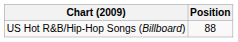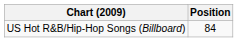 <table class="wikitable">
 <tr>
 <th>Chart (2009)</th>
 <th>Position</th>
 </tr>
 <tr>
 <td>US Hot R&B/Hip-Hop Songs (<em>Billboard</em>)</td>
-<td align="center">88</td>
+<td align="center">84</td>
 </tr>
 </table>
